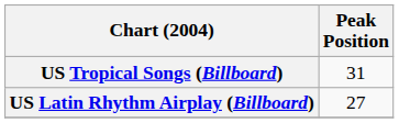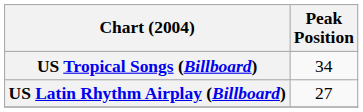 <table class="wikitable plainrowheaders" style="text-align:center;">
 <tr>
 <th scope="col">Chart (2004)</th>
 <th scope="col">Peak <br> Position</th>
 </tr>
 <tr>
 <th scope="row">US <a href='#'>Tropical Songs</a> (<em><a href='#'>Billboard</a></em>)</th>
-<td style="text-align:center;">31</td>
+<td style="text-align:center;">34</td>
 </tr>
 <tr>
 <th>US <a href='#'>Latin Rhythm Airplay</a> (<em><a href='#'>Billboard</a></em>)</th>
 <td>27</td>
 </tr>
 <tr>
 </tr>
 </table>
